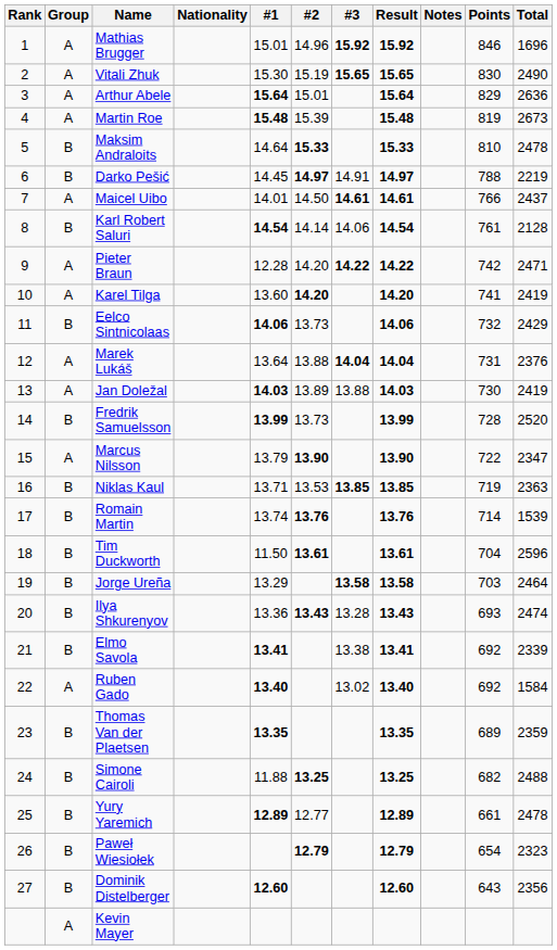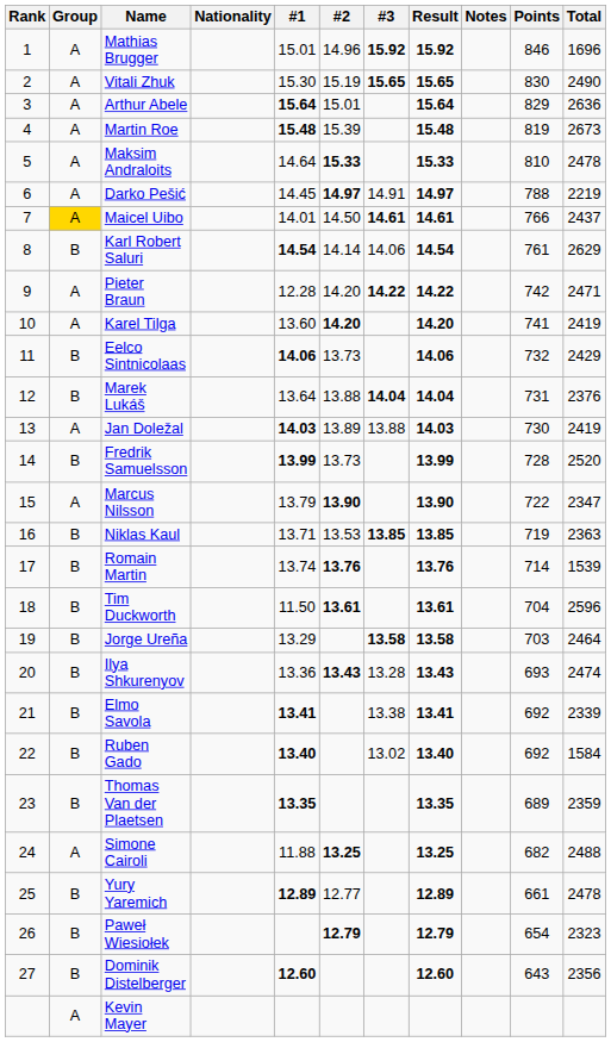 <table class="wikitable sortable" style="text-align:center">
 <tr>
 <th>Rank</th>
 <th>Group</th>
 <th>Name</th>
 <th>Nationality</th>
 <th>#1</th>
 <th>#2</th>
 <th>#3</th>
 <th>Result</th>
 <th>Notes</th>
 <th>Points</th>
 <th>Total</th>
 </tr>
 <tr>
 <td>1</td>
 <td>A</td>
 <td align=left><a href='#'>Mathias Brugger</a></td>
 <td align=left></td>
 <td>15.01</td>
 <td>14.96</td>
 <td><strong>15.92</strong></td>
 <td><strong>15.92</strong></td>
 <td></td>
 <td>846</td>
 <td>1696</td>
 </tr>
 <tr>
 <td>2</td>
 <td>A</td>
 <td align=left><a href='#'>Vitali Zhuk</a></td>
 <td align=left></td>
 <td>15.30</td>
 <td>15.19</td>
 <td><strong>15.65</strong></td>
 <td><strong>15.65</strong></td>
 <td></td>
 <td>830</td>
 <td>2490</td>
 </tr>
 <tr>
 <td>3</td>
 <td>A</td>
 <td align=left><a href='#'>Arthur Abele</a></td>
 <td align=left></td>
 <td><strong>15.64</strong></td>
 <td>15.01</td>
 <td></td>
 <td><strong>15.64</strong></td>
 <td></td>
 <td>829</td>
 <td>2636</td>
 </tr>
 <tr>
 <td>4</td>
 <td>A</td>
 <td align=left><a href='#'>Martin Roe</a></td>
 <td align=left></td>
 <td><strong>15.48</strong></td>
 <td>15.39</td>
 <td></td>
 <td><strong>15.48</strong></td>
 <td></td>
 <td>819</td>
 <td>2673</td>
 </tr>
 <tr>
 <td>5</td>
-<td>B</td>
+<td>A</td>
 <td align=left><a href='#'>Maksim Andraloits</a></td>
 <td align=left></td>
 <td>14.64</td>
 <td><strong>15.33</strong></td>
 <td></td>
 <td><strong>15.33</strong></td>
 <td></td>
 <td>810</td>
 <td>2478</td>
 </tr>
 <tr>
 <td>6</td>
-<td>B</td>
+<td>A</td>
 <td align=left><a href='#'>Darko Pešić</a></td>
 <td align=left></td>
 <td>14.45</td>
 <td><strong>14.97</strong></td>
 <td>14.91</td>
 <td><strong>14.97</strong></td>
 <td></td>
 <td>788</td>
 <td>2219</td>
 </tr>
 <tr>
 <td>7</td>
-<td>A</td>
+<td style="background: gold;">A</td>
 <td align=left><a href='#'>Maicel Uibo</a></td>
 <td align=left></td>
 <td>14.01</td>
 <td>14.50</td>
 <td><strong>14.61</strong></td>
 <td><strong>14.61</strong></td>
 <td></td>
 <td>766</td>
 <td>2437</td>
 </tr>
 <tr>
 <td>8</td>
 <td>B</td>
 <td align=left><a href='#'>Karl Robert Saluri</a></td>
 <td align=left></td>
 <td><strong>14.54</strong></td>
 <td>14.14</td>
 <td>14.06</td>
 <td><strong>14.54</strong></td>
 <td></td>
 <td>761</td>
-<td>2128</td>
+<td>2629</td>
 </tr>
 <tr>
 <td>9</td>
 <td>A</td>
 <td align=left><a href='#'>Pieter Braun</a></td>
 <td align=left></td>
 <td>12.28</td>
 <td>14.20</td>
 <td><strong>14.22</strong></td>
 <td><strong>14.22</strong></td>
 <td></td>
 <td>742</td>
 <td>2471</td>
 </tr>
 <tr>
 <td>10</td>
 <td>A</td>
 <td align=left><a href='#'>Karel Tilga</a></td>
 <td align=left></td>
 <td>13.60</td>
 <td><strong>14.20</strong></td>
 <td></td>
 <td><strong>14.20</strong></td>
 <td></td>
 <td>741</td>
 <td>2419</td>
 </tr>
 <tr>
 <td>11</td>
 <td>B</td>
 <td align=left><a href='#'>Eelco Sintnicolaas</a></td>
 <td align=left></td>
 <td><strong>14.06</strong></td>
 <td>13.73</td>
 <td></td>
 <td><strong>14.06</strong></td>
 <td></td>
 <td>732</td>
 <td>2429</td>
 </tr>
 <tr>
 <td>12</td>
-<td>A</td>
+<td>B</td>
 <td align=left><a href='#'>Marek Lukáš</a></td>
 <td align=left></td>
 <td>13.64</td>
 <td>13.88</td>
 <td><strong>14.04</strong></td>
 <td><strong>14.04</strong></td>
 <td></td>
 <td>731</td>
 <td>2376</td>
 </tr>
 <tr>
 <td>13</td>
 <td>A</td>
 <td align=left><a href='#'>Jan Doležal</a></td>
 <td align=left></td>
 <td><strong>14.03</strong></td>
 <td>13.89</td>
 <td>13.88</td>
 <td><strong>14.03</strong></td>
 <td></td>
 <td>730</td>
 <td>2419</td>
 </tr>
 <tr>
 <td>14</td>
 <td>B</td>
 <td align=left><a href='#'>Fredrik Samuelsson</a></td>
 <td align=left></td>
 <td><strong>13.99</strong></td>
 <td>13.73</td>
 <td></td>
 <td><strong>13.99</strong></td>
 <td></td>
 <td>728</td>
 <td>2520</td>
 </tr>
 <tr>
 <td>15</td>
 <td>A</td>
 <td align=left><a href='#'>Marcus Nilsson</a></td>
 <td align=left></td>
 <td>13.79</td>
 <td><strong>13.90</strong></td>
 <td></td>
 <td><strong>13.90</strong></td>
 <td></td>
 <td>722</td>
 <td>2347</td>
 </tr>
 <tr>
 <td>16</td>
 <td>B</td>
 <td align=left><a href='#'>Niklas Kaul</a></td>
 <td align=left></td>
 <td>13.71</td>
 <td>13.53</td>
 <td><strong>13.85</strong></td>
 <td><strong>13.85</strong></td>
 <td></td>
 <td>719</td>
 <td>2363</td>
 </tr>
 <tr>
 <td>17</td>
 <td>B</td>
 <td align=left><a href='#'>Romain Martin</a></td>
 <td align=left></td>
 <td>13.74</td>
 <td><strong>13.76</strong></td>
 <td></td>
 <td><strong>13.76</strong></td>
 <td></td>
 <td>714</td>
 <td>1539</td>
 </tr>
 <tr>
 <td>18</td>
 <td>B</td>
 <td align=left><a href='#'>Tim Duckworth</a></td>
 <td align=left></td>
 <td>11.50</td>
 <td><strong>13.61</strong></td>
 <td></td>
 <td><strong>13.61</strong></td>
 <td></td>
 <td>704</td>
 <td>2596</td>
 </tr>
 <tr>
 <td>19</td>
 <td>B</td>
 <td align=left><a href='#'>Jorge Ureña</a></td>
 <td align=left></td>
 <td>13.29</td>
 <td></td>
 <td><strong>13.58</strong></td>
 <td><strong>13.58</strong></td>
 <td></td>
 <td>703</td>
 <td>2464</td>
 </tr>
 <tr>
 <td>20</td>
 <td>B</td>
 <td align=left><a href='#'>Ilya Shkurenyov</a></td>
 <td align=left></td>
 <td>13.36</td>
 <td><strong>13.43</strong></td>
 <td>13.28</td>
 <td><strong>13.43</strong></td>
 <td></td>
 <td>693</td>
 <td>2474</td>
 </tr>
 <tr>
 <td>21</td>
 <td>B</td>
 <td align=left><a href='#'>Elmo Savola</a></td>
 <td align=left></td>
 <td><strong>13.41</strong></td>
 <td></td>
 <td>13.38</td>
 <td><strong>13.41</strong></td>
 <td></td>
 <td>692</td>
 <td>2339</td>
 </tr>
 <tr>
 <td>22</td>
-<td>A</td>
+<td>B</td>
 <td align=left><a href='#'>Ruben Gado</a></td>
 <td align=left></td>
 <td><strong>13.40</strong></td>
 <td></td>
 <td>13.02</td>
 <td><strong>13.40</strong></td>
 <td></td>
 <td>692</td>
 <td>1584</td>
 </tr>
 <tr>
 <td>23</td>
 <td>B</td>
 <td align=left><a href='#'>Thomas Van der Plaetsen</a></td>
 <td align=left></td>
 <td><strong>13.35</strong></td>
 <td></td>
 <td></td>
 <td><strong>13.35</strong></td>
 <td></td>
 <td>689</td>
 <td>2359</td>
 </tr>
 <tr>
 <td>24</td>
-<td>B</td>
+<td>A</td>
 <td align=left><a href='#'>Simone Cairoli</a></td>
 <td align=left></td>
 <td>11.88</td>
 <td><strong>13.25</strong></td>
 <td></td>
 <td><strong>13.25</strong></td>
 <td></td>
 <td>682</td>
 <td>2488</td>
 </tr>
 <tr>
 <td>25</td>
 <td>B</td>
 <td align=left><a href='#'>Yury Yaremich</a></td>
 <td align=left></td>
 <td><strong>12.89</strong></td>
 <td>12.77</td>
 <td></td>
 <td><strong>12.89</strong></td>
 <td></td>
 <td>661</td>
 <td>2478</td>
 </tr>
 <tr>
 <td>26</td>
 <td>B</td>
 <td align=left><a href='#'>Paweł Wiesiołek</a></td>
 <td align=left></td>
 <td></td>
 <td><strong>12.79</strong></td>
 <td></td>
 <td><strong>12.79</strong></td>
 <td></td>
 <td>654</td>
 <td>2323</td>
 </tr>
 <tr>
 <td>27</td>
 <td>B</td>
 <td align=left><a href='#'>Dominik Distelberger</a></td>
 <td align=left></td>
 <td><strong>12.60</strong></td>
 <td></td>
 <td></td>
 <td><strong>12.60</strong></td>
 <td></td>
 <td>643</td>
 <td>2356</td>
 </tr>
 <tr>
 <td></td>
 <td>A</td>
 <td align=left><a href='#'>Kevin Mayer</a></td>
 <td align=left></td>
 <td></td>
 <td></td>
 <td></td>
 <td><strong></strong></td>
 <td></td>
 <td></td>
 <td></td>
 </tr>
 </table>
